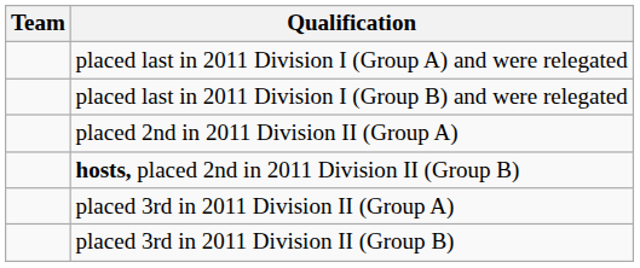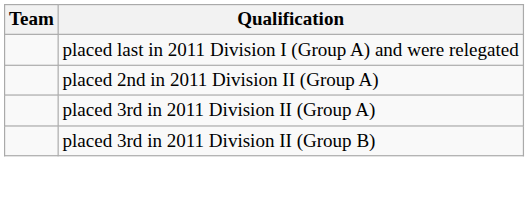 <table class="wikitable">
 <tr>
 <th>Team</th>
 <th>Qualification</th>
 </tr>
 <tr>
 <td></td>
 <td>placed last in 2011 Division I (Group A) and were relegated</td>
 </tr>
 <tr>
 <td></td>
-<td>placed last in 2011 Division I (Group B) and were relegated</td>
-</tr>
-<tr>
-<td></td>
 <td>placed 2nd in 2011 Division II (Group A)</td>
-</tr>
-<tr>
-<td></td>
-<td><strong>hosts,</strong> placed 2nd in 2011 Division II (Group B)</td>
 </tr>
 <tr>
 <td></td>
 <td>placed 3rd in 2011 Division II (Group A)</td>
 </tr>
 <tr>
 <td></td>
 <td>placed 3rd in 2011 Division II (Group B)</td>
 </tr>
 </table>
